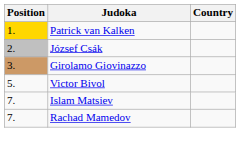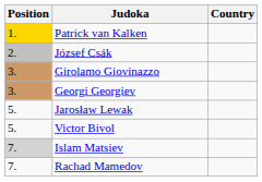 <table class=wikitable>
 <tr>
 <th width=10>Position</th>
 <th width=200>Judoka</th>
 <th width=10>Country</th>
 </tr>
 <tr>
 <td bgcolor=gold>1.</td>
 <td><a href='#'>Patrick van Kalken</a></td>
 <td></td>
 </tr>
 <tr>
 <td bgcolor="silver">2.</td>
 <td><a href='#'>József Csák</a></td>
 <td></td>
 </tr>
 <tr>
 <td bgcolor="CC9966">3.</td>
 <td><a href='#'>Girolamo Giovinazzo</a></td>
 <td></td>
 </tr>
 <tr>
+<td bgcolor=CC9966>3.</td>
+<td><a href='#'>Georgi Georgiev</a></td>
+<td></td>
+</tr>
+<tr>
+<td>5.</td>
+<td><a href='#'>Jarosław Lewak</a></td>
+<td></td>
+</tr>
+<tr>
 <td>5.</td>
 <td><a href='#'>Victor Bivol</a></td>
 <td></td>
 </tr>
 <tr>
-<td>7.</td>
+<td style="background: lightgrey;">7.</td>
 <td><a href='#'>Islam Matsiev</a></td>
 <td></td>
 </tr>
 <tr>
 <td>7.</td>
 <td><a href='#'>Rachad Mamedov</a></td>
 <td></td>
 </tr>
 </table>
